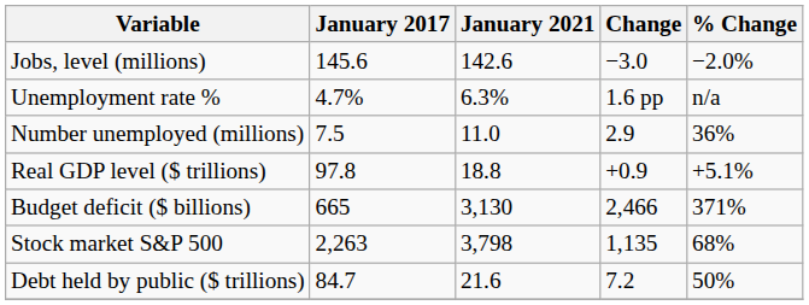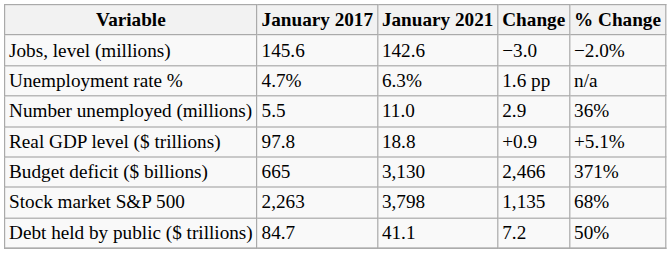 <table class="wikitable">
 <tr>
 <th>Variable</th>
 <th>January 2017</th>
 <th>January 2021</th>
 <th>Change</th>
 <th>% Change</th>
 </tr>
 <tr>
 <td>Jobs, level (millions)</td>
 <td>145.6</td>
 <td>142.6</td>
 <td>−3.0</td>
 <td>−2.0%</td>
 </tr>
 <tr>
 <td>Unemployment rate %</td>
 <td>4.7%</td>
 <td>6.3%</td>
 <td>1.6 pp</td>
 <td>n/a</td>
 </tr>
 <tr>
 <td>Number unemployed (millions)</td>
-<td>7.5</td>
+<td>5.5</td>
 <td>11.0</td>
 <td>2.9</td>
 <td>36%</td>
 </tr>
 <tr>
 <td>Real GDP level ($ trillions)</td>
 <td>97.8</td>
 <td>18.8</td>
 <td>+0.9</td>
 <td>+5.1%</td>
 </tr>
 <tr>
 <td>Budget deficit ($ billions)</td>
 <td>665</td>
 <td>3,130</td>
 <td>2,466</td>
 <td>371%</td>
 </tr>
 <tr>
 <td>Stock market S&P 500</td>
 <td>2,263</td>
 <td>3,798</td>
 <td>1,135</td>
 <td>68%</td>
 </tr>
 <tr>
 <td>Debt held by public ($ trillions)</td>
 <td>84.7</td>
-<td>21.6</td>
+<td>41.1</td>
 <td>7.2</td>
 <td>50%</td>
 </tr>
 <tr>
 </tr>
 </table>
